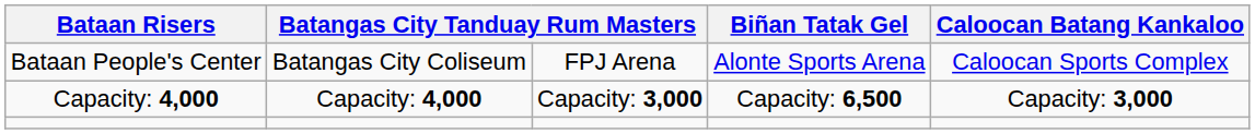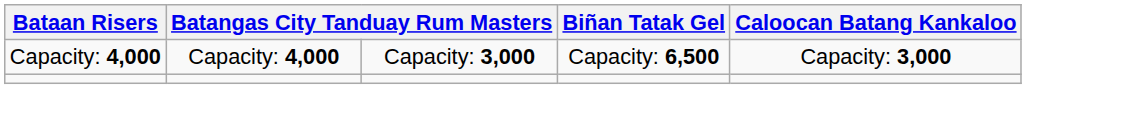 <table class="wikitable" style="font-size: 90%; text-align:center">
 <tr>
 <th><a href='#'>Bataan Risers</a></th>
 <th colspan=2><a href='#'>Batangas City Tanduay Rum Masters</a></th>
 <th><a href='#'>Biñan Tatak Gel</a></th>
 <th><a href='#'>Caloocan Batang Kankaloo</a></th>
-</tr>
-<tr>
-<td>Bataan People's Center <br> </td>
-<td>Batangas City Coliseum <br> </td>
-<td>FPJ Arena <br> </td>
-<td><a href='#'>Alonte Sports Arena</a> <br> </td>
-<td><a href='#'>Caloocan Sports Complex</a> <br> </td>
 </tr>
 <tr>
 <td>Capacity: <strong>4,000</strong></td>
 <td>Capacity: <strong>4,000</strong></td>
 <td>Capacity: <strong>3,000</strong></td>
 <td>Capacity: <strong>6,500</strong></td>
 <td>Capacity: <strong>3,000</strong></td>
 </tr>
 <tr>
 <td></td>
 <td></td>
 <td></td>
 <td></td>
 <td></td>
 </tr>
 </table>
